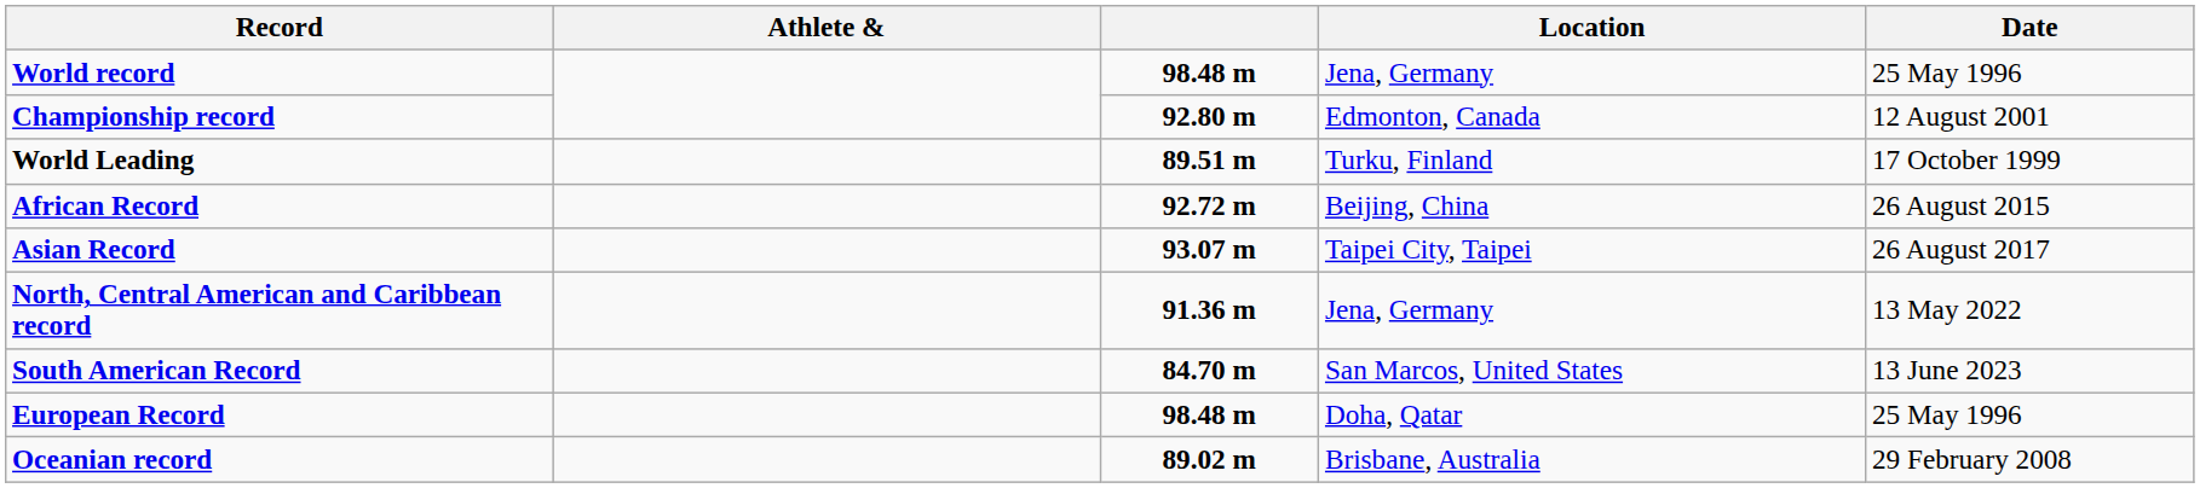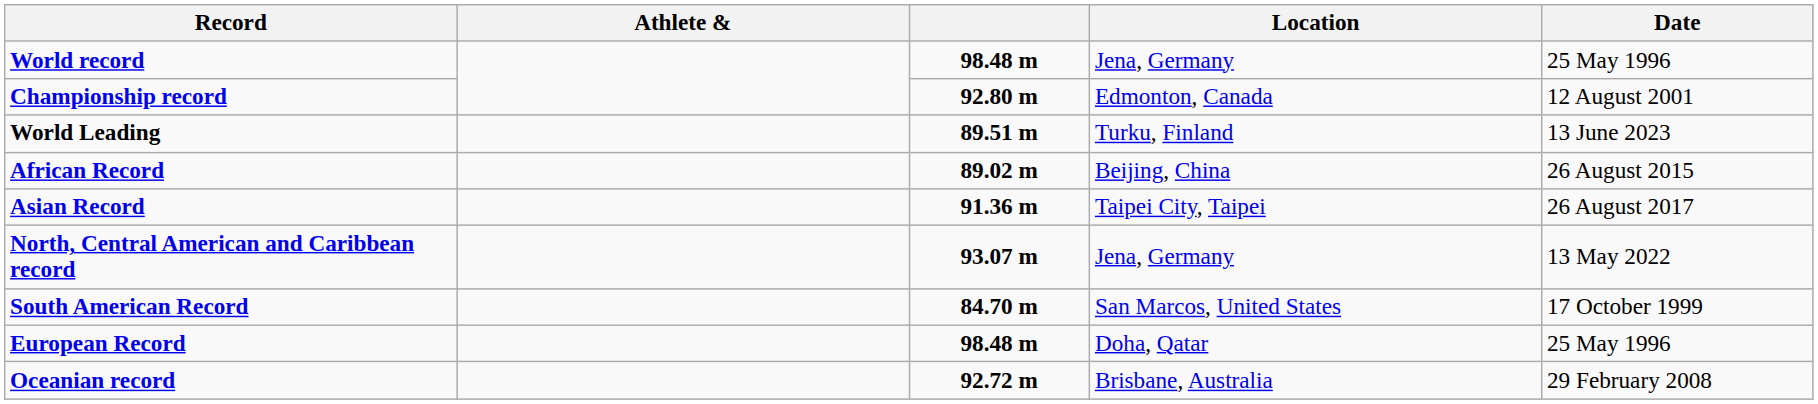 <table class="wikitable">
 <tr>
 <th width=25% align=center>Record</th>
 <th width=25% align=center>Athlete & </th>
 <th width=10% align=center></th>
 <th width=25% align=center>Location</th>
 <th width=15% align=center>Date</th>
 </tr>
 <tr>
 <td><strong><a href='#'>World record</a></strong></td>
 <td rowspan=2></td>
 <td align=center><strong>98.48 m</strong></td>
 <td><a href='#'>Jena</a>, <a href='#'>Germany</a></td>
 <td>25 May 1996</td>
 </tr>
 <tr>
 <td><strong><a href='#'>Championship record</a></strong></td>
 <td align=center><strong>92.80 m</strong></td>
 <td><a href='#'>Edmonton</a>, <a href='#'>Canada</a></td>
 <td>12 August 2001</td>
 </tr>
 <tr>
 <td><strong>World Leading</strong></td>
 <td></td>
 <td align=center><strong>89.51 m</strong></td>
 <td><a href='#'>Turku</a>, <a href='#'>Finland</a></td>
-<td>17 October 1999</td>
+<td>13 June 2023</td>
 </tr>
 <tr>
 <td><strong><a href='#'>African Record</a></strong></td>
 <td></td>
-<td align=center><strong>92.72 m</strong></td>
+<td align=center><strong>89.02 m</strong></td>
 <td><a href='#'>Beijing</a>, <a href='#'>China</a></td>
 <td>26 August 2015</td>
 </tr>
 <tr>
 <td><strong><a href='#'>Asian Record</a></strong></td>
 <td></td>
-<td align=center><strong>93.07 m</strong></td>
+<td align=center><strong>91.36 m</strong></td>
 <td><a href='#'>Taipei City</a>, <a href='#'>Taipei</a></td>
 <td>26 August 2017</td>
 </tr>
 <tr>
 <td><strong><a href='#'>North, Central American and Caribbean record</a></strong></td>
 <td></td>
-<td align=center><strong>91.36 m</strong></td>
+<td align=center><strong>93.07 m</strong></td>
 <td><a href='#'>Jena</a>, <a href='#'>Germany</a></td>
 <td>13 May 2022</td>
 </tr>
 <tr>
 <td><strong><a href='#'>South American Record</a></strong></td>
 <td></td>
 <td align=center><strong>84.70 m</strong></td>
 <td><a href='#'>San Marcos</a>, <a href='#'>United States</a></td>
-<td>13 June 2023</td>
+<td>17 October 1999</td>
 </tr>
 <tr>
 <td><strong><a href='#'>European Record</a></strong></td>
 <td></td>
 <td align=center><strong>98.48 m</strong></td>
 <td><a href='#'>Doha</a>, <a href='#'>Qatar</a></td>
 <td>25 May 1996</td>
 </tr>
 <tr>
 <td><strong><a href='#'>Oceanian record</a></strong></td>
 <td></td>
-<td align=center><strong>89.02 m</strong></td>
+<td align=center><strong>92.72 m</strong></td>
 <td><a href='#'>Brisbane</a>, <a href='#'>Australia</a></td>
 <td>29 February 2008</td>
 </tr>
 </table>
